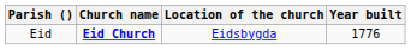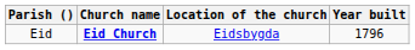 <table class="wikitable" style="text-align:center">
 <tr>
 <th>Parish ()</th>
 <th>Church name</th>
 <th>Location of the church</th>
 <th>Year built</th>
 </tr>
 <tr>
 <td rowspan="1">Eid</td>
 <td><strong><a href='#'>Eid Church</a></strong></td>
 <td><a href='#'>Eidsbygda</a></td>
-<td>1776</td>
+<td>1796</td>
 </tr>
 </table>
